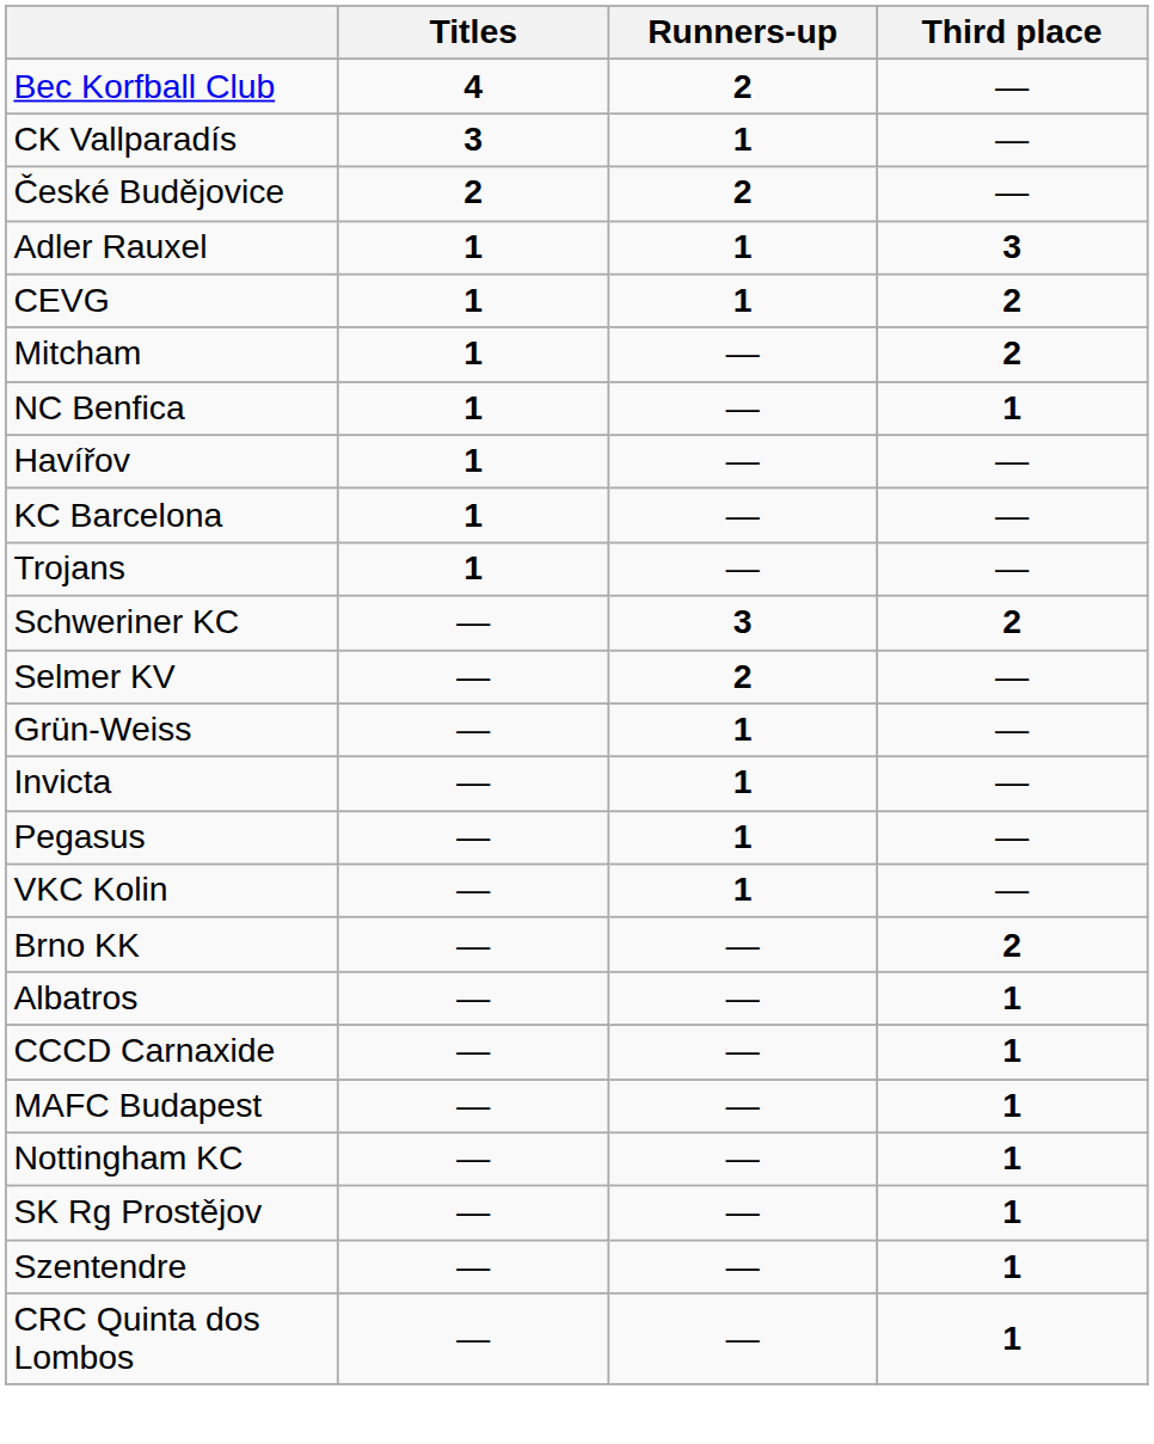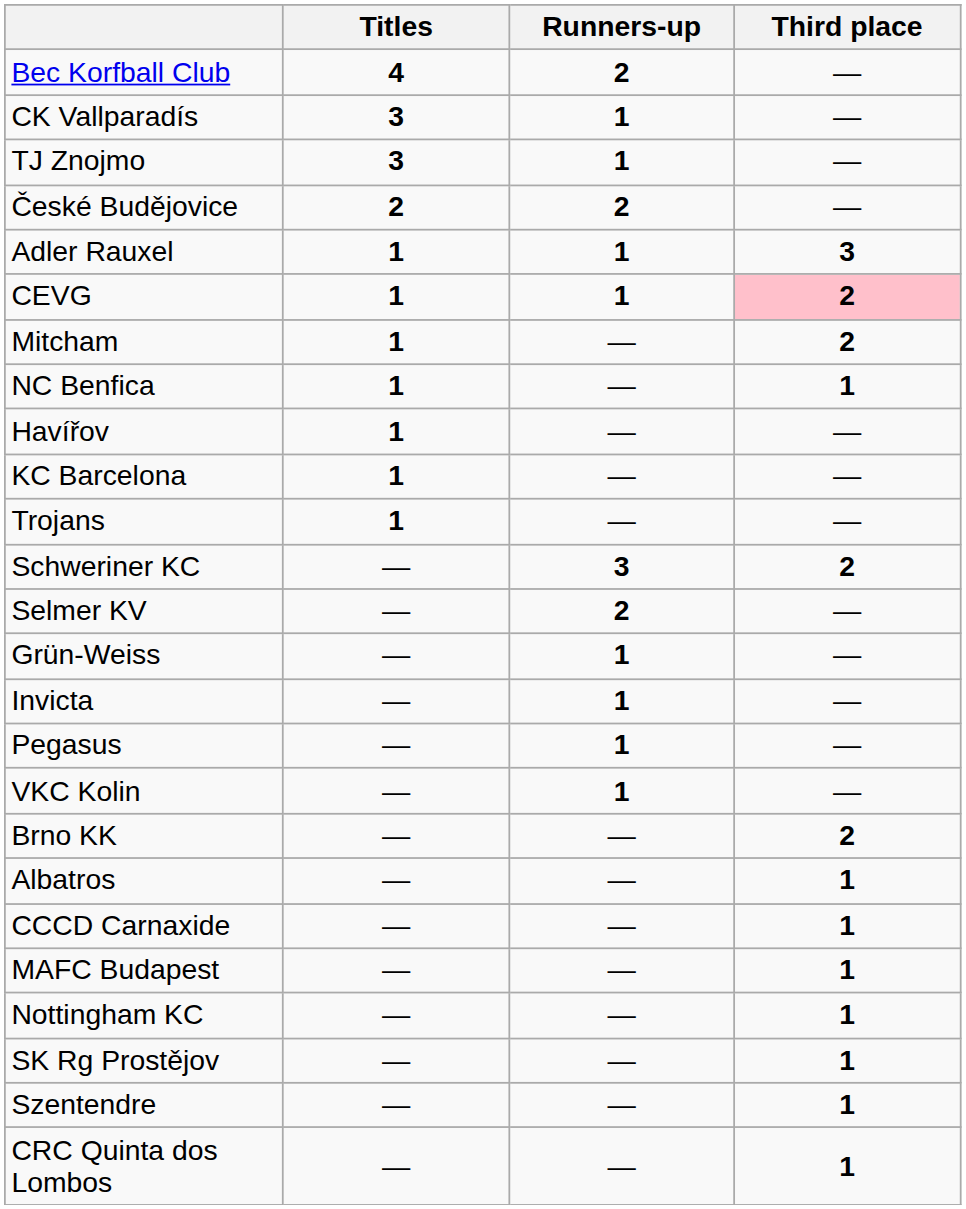 <table class="wikitable">
 <tr>
 <th width=150></th>
 <th width=120>Titles</th>
 <th width=120>Runners-up</th>
 <th width=120>Third place</th>
 </tr>
 <tr>
 <td> <a href='#'>Bec Korfball Club</a></td>
 <td align=center><strong>4</strong></td>
 <td align=center><strong>2</strong></td>
 <td align=center>—</td>
 </tr>
 <tr>
 <td> CK Vallparadís</td>
 <td align=center><strong>3</strong></td>
 <td align=center><strong>1</strong></td>
 <td align=center>—</td>
 </tr>
 <tr>
+<td> TJ Znojmo</td>
+<td align=center><strong>3</strong></td>
+<td align=center><strong>1</strong></td>
+<td align=center>—</td>
+</tr>
+<tr>
 <td> České Budějovice</td>
 <td align=center><strong>2</strong></td>
 <td align=center><strong>2</strong></td>
 <td align=center>—</td>
 </tr>
 <tr>
 <td> Adler Rauxel</td>
 <td align=center><strong>1</strong></td>
 <td align=center><strong>1</strong></td>
 <td align=center><strong>3</strong></td>
 </tr>
 <tr>
 <td> CEVG</td>
 <td align=center><strong>1</strong></td>
 <td align=center><strong>1</strong></td>
-<td align=center><strong>2</strong></td>
+<td align=center style="background: pink;"><strong>2</strong></td>
 </tr>
 <tr>
 <td> Mitcham</td>
 <td align=center><strong>1</strong></td>
 <td align=center>—</td>
 <td align=center><strong>2</strong></td>
 </tr>
 <tr>
 <td> NC Benfica</td>
 <td align=center><strong>1</strong></td>
 <td align=center>—</td>
 <td align=center><strong>1</strong></td>
 </tr>
 <tr>
 <td> Havířov</td>
 <td align=center><strong>1</strong></td>
 <td align=center>—</td>
 <td align=center>—</td>
 </tr>
 <tr>
 <td> KC Barcelona</td>
 <td align=center><strong>1</strong></td>
 <td align=center>—</td>
 <td align=center>—</td>
 </tr>
 <tr>
 <td> Trojans</td>
 <td align=center><strong>1</strong></td>
 <td align=center>—</td>
 <td align=center>—</td>
 </tr>
 <tr>
 <td> Schweriner KC</td>
 <td align=center>—</td>
 <td align=center><strong>3</strong></td>
 <td align=center><strong>2</strong></td>
 </tr>
 <tr>
 <td> Selmer KV</td>
 <td align=center>—</td>
 <td align=center><strong>2</strong></td>
 <td align=center>—</td>
 </tr>
 <tr>
 <td> Grün-Weiss</td>
 <td align=center>—</td>
 <td align=center><strong>1</strong></td>
 <td align=center>—</td>
 </tr>
 <tr>
 <td> Invicta</td>
 <td align=center>—</td>
 <td align=center><strong>1</strong></td>
 <td align=center>—</td>
 </tr>
 <tr>
 <td> Pegasus</td>
 <td align=center>—</td>
 <td align=center><strong>1</strong></td>
 <td align=center>—</td>
 </tr>
 <tr>
 <td> VKC Kolin</td>
 <td align=center>—</td>
 <td align=center><strong>1</strong></td>
 <td align=center>—</td>
 </tr>
 <tr>
 <td> Brno KK</td>
 <td align=center>—</td>
 <td align=center>—</td>
 <td align=center><strong>2</strong></td>
 </tr>
 <tr>
 <td> Albatros</td>
 <td align=center>—</td>
 <td align=center>—</td>
 <td align=center><strong>1</strong></td>
 </tr>
 <tr>
 <td> CCCD Carnaxide</td>
 <td align=center>—</td>
 <td align=center>—</td>
 <td align=center><strong>1</strong></td>
 </tr>
 <tr>
 <td> MAFC Budapest</td>
 <td align=center>—</td>
 <td align=center>—</td>
 <td align=center><strong>1</strong></td>
 </tr>
 <tr>
 <td> Nottingham KC</td>
 <td align=center>—</td>
 <td align=center>—</td>
 <td align=center><strong>1</strong></td>
 </tr>
 <tr>
 <td> SK Rg Prostějov</td>
 <td align=center>—</td>
 <td align=center>—</td>
 <td align=center><strong>1</strong></td>
 </tr>
 <tr>
 <td> Szentendre</td>
 <td align=center>—</td>
 <td align=center>—</td>
 <td align=center><strong>1</strong></td>
 </tr>
 <tr>
 <td> CRC Quinta dos Lombos</td>
 <td align=center>—</td>
 <td align=center>—</td>
 <td align=center><strong>1</strong></td>
 </tr>
 </table>
